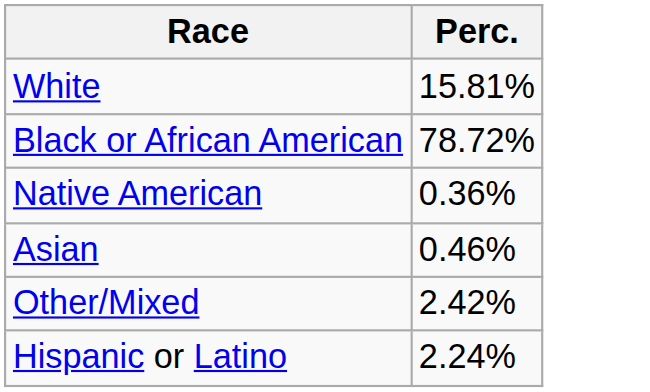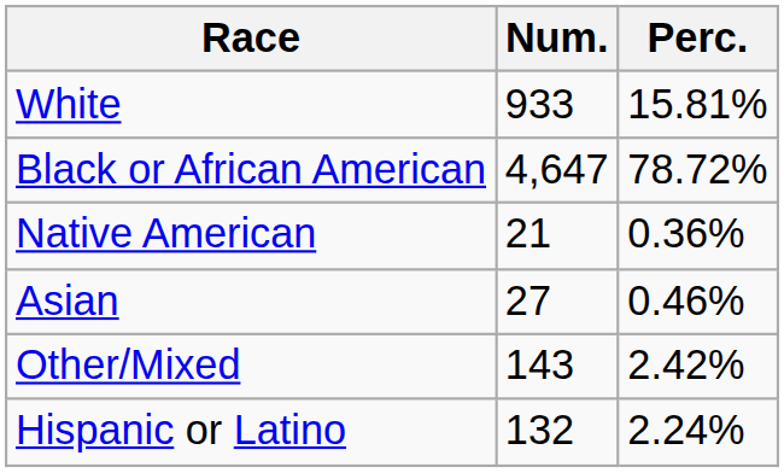 <table class="wikitable">
 <tr>
 <th>Race</th>
+<th>Num.</th>
 <th>Perc.</th>
 </tr>
 <tr>
 <td><a href='#'>White</a></td>
+<td>933</td>
 <td>15.81%</td>
 </tr>
 <tr>
 <td><a href='#'>Black or African American</a></td>
+<td>4,647</td>
 <td>78.72%</td>
 </tr>
 <tr>
 <td><a href='#'>Native American</a></td>
+<td>21</td>
 <td>0.36%</td>
 </tr>
 <tr>
 <td><a href='#'>Asian</a></td>
+<td>27</td>
 <td>0.46%</td>
 </tr>
 <tr>
 <td><a href='#'>Other/Mixed</a></td>
+<td>143</td>
 <td>2.42%</td>
 </tr>
 <tr>
 <td><a href='#'>Hispanic</a> or <a href='#'>Latino</a></td>
+<td>132</td>
 <td>2.24%</td>
 </tr>
 </table>
